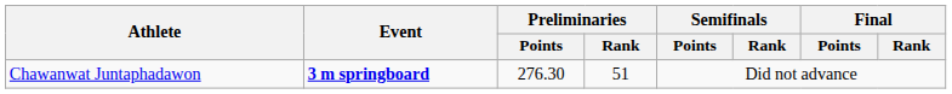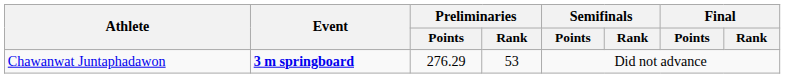 <table class="wikitable" style="text-align:center; font-size:90%; width:50%;">
 <tr>
 <th rowspan=2>Athlete</th>
 <th rowspan=2>Event</th>
 <th colspan=2>Preliminaries</th>
 <th colspan=2>Semifinals</th>
 <th colspan=2>Final</th>
 </tr>
 <tr style="font-size:95%">
 <th>Points</th>
 <th>Rank</th>
 <th>Points</th>
 <th>Rank</th>
 <th>Points</th>
 <th>Rank</th>
 </tr>
 <tr>
 <td align=left><a href='#'>Chawanwat Juntaphadawon</a></td>
 <td align=left><strong><a href='#'>3 m springboard</a></strong></td>
-<td>276.30</td>
-<td>51</td>
+<td>276.29</td>
+<td>53</td>
 <td colspan=4>Did not advance</td>
 </tr>
 </table>
